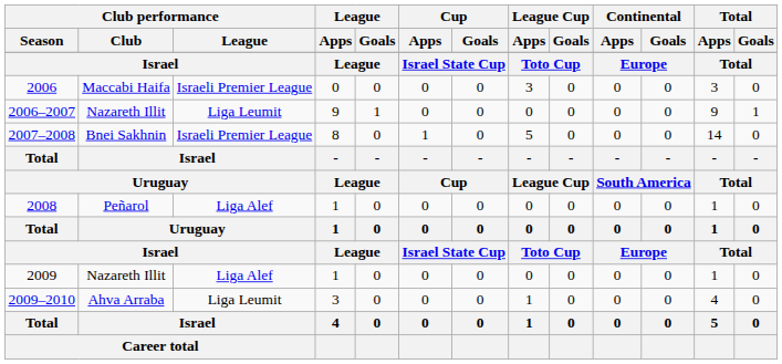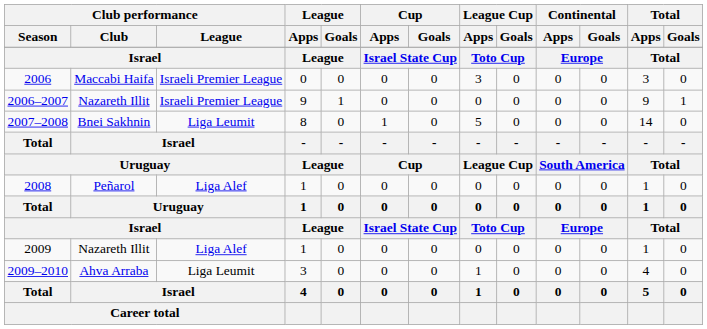 <table class="wikitable" style="text-align:center">
 <tr>
 <th colspan=3>Club performance</th>
 <th colspan=2>League</th>
 <th colspan=2>Cup</th>
 <th colspan=2>League Cup</th>
 <th colspan=2>Continental</th>
 <th colspan=2>Total</th>
 </tr>
 <tr>
 <th>Season</th>
 <th>Club</th>
 <th>League</th>
 <th>Apps</th>
 <th>Goals</th>
 <th>Apps</th>
 <th>Goals</th>
 <th>Apps</th>
 <th>Goals</th>
 <th>Apps</th>
 <th>Goals</th>
 <th>Apps</th>
 <th>Goals</th>
 </tr>
 <tr>
 </tr>
 <tr>
 <th colspan=3>Israel</th>
 <th colspan=2>League</th>
 <th colspan=2><a href='#'>Israel State Cup</a></th>
 <th colspan=2><a href='#'>Toto Cup</a></th>
 <th colspan=2><a href='#'>Europe</a></th>
 <th colspan=2>Total</th>
 </tr>
 <tr>
 <td><a href='#'>2006</a></td>
 <td><a href='#'>Maccabi Haifa</a></td>
 <td><a href='#'>Israeli Premier League</a></td>
 <td>0</td>
 <td>0</td>
 <td>0</td>
 <td>0</td>
 <td>3</td>
 <td>0</td>
 <td>0</td>
 <td>0</td>
 <td>3</td>
 <td>0</td>
 </tr>
 <tr>
 <td><a href='#'>2006–2007</a></td>
 <td><a href='#'>Nazareth Illit</a></td>
-<td><a href='#'>Liga Leumit</a></td>
+<td><a href='#'>Israeli Premier League</a></td>
 <td>9</td>
 <td>1</td>
 <td>0</td>
 <td>0</td>
 <td>0</td>
 <td>0</td>
 <td>0</td>
 <td>0</td>
 <td>9</td>
 <td>1</td>
 </tr>
 <tr>
 <td><a href='#'>2007–2008</a></td>
 <td><a href='#'>Bnei Sakhnin</a></td>
-<td><a href='#'>Israeli Premier League</a></td>
+<td><a href='#'>Liga Leumit</a></td>
 <td>8</td>
 <td>0</td>
 <td>1</td>
 <td>0</td>
 <td>5</td>
 <td>0</td>
 <td>0</td>
 <td>0</td>
 <td>14</td>
 <td>0</td>
 </tr>
 <tr>
 <th rowspan=1>Total</th>
 <th colspan=2>Israel</th>
 <th>-</th>
 <th>-</th>
 <th>-</th>
 <th>-</th>
 <th>-</th>
 <th>-</th>
 <th>-</th>
 <th>-</th>
 <th>-</th>
 <th>-</th>
 </tr>
 <tr>
 <th colspan=3>Uruguay</th>
 <th colspan=2>League</th>
 <th colspan=2>Cup</th>
 <th colspan=2>League Cup</th>
 <th colspan=2><a href='#'>South America</a></th>
 <th colspan=2>Total</th>
 </tr>
 <tr>
 <td><a href='#'>2008</a></td>
 <td><a href='#'>Peñarol</a></td>
 <td><a href='#'>Liga Alef</a></td>
 <td>1</td>
 <td>0</td>
 <td>0</td>
 <td>0</td>
 <td>0</td>
 <td>0</td>
 <td>0</td>
 <td>0</td>
 <td>1</td>
 <td>0</td>
 </tr>
 <tr>
 <th rowspan=1>Total</th>
 <th colspan=2>Uruguay</th>
 <th>1</th>
 <th>0</th>
 <th>0</th>
 <th>0</th>
 <th>0</th>
 <th>0</th>
 <th>0</th>
 <th>0</th>
 <th>1</th>
 <th>0</th>
 </tr>
 <tr>
 <th colspan=3>Israel</th>
 <th colspan=2>League</th>
 <th colspan=2><a href='#'>Israel State Cup</a></th>
 <th colspan=2><a href='#'>Toto Cup</a></th>
 <th colspan=2><a href='#'>Europe</a></th>
 <th colspan=2>Total</th>
 </tr>
 <tr>
 <td>2009</td>
 <td>Nazareth Illit</td>
 <td><a href='#'>Liga Alef</a></td>
 <td>1</td>
 <td>0</td>
 <td>0</td>
 <td>0</td>
 <td>0</td>
 <td>0</td>
 <td>0</td>
 <td>0</td>
 <td>1</td>
 <td>0</td>
 </tr>
 <tr>
 <td><a href='#'>2009–2010</a></td>
 <td><a href='#'>Ahva Arraba</a></td>
 <td>Liga Leumit</td>
 <td>3</td>
 <td>0</td>
 <td>0</td>
 <td>0</td>
 <td>1</td>
 <td>0</td>
 <td>0</td>
 <td>0</td>
 <td>4</td>
 <td>0</td>
 </tr>
 <tr>
 <th rowspan=1>Total</th>
 <th colspan=2>Israel</th>
 <th>4</th>
 <th>0</th>
 <th>0</th>
 <th>0</th>
 <th>1</th>
 <th>0</th>
 <th>0</th>
 <th>0</th>
 <th>5</th>
 <th>0</th>
 </tr>
 <tr>
 <th colspan=3>Career total</th>
 <th></th>
 <th></th>
 <th></th>
 <th></th>
 <th></th>
 <th></th>
 <th></th>
 <th></th>
 <th></th>
 <th></th>
 </tr>
 </table>
